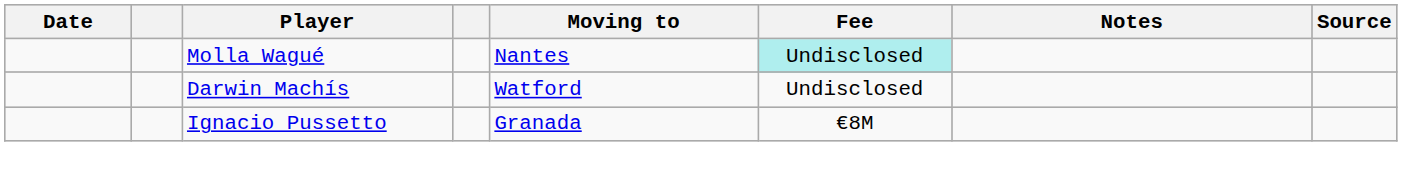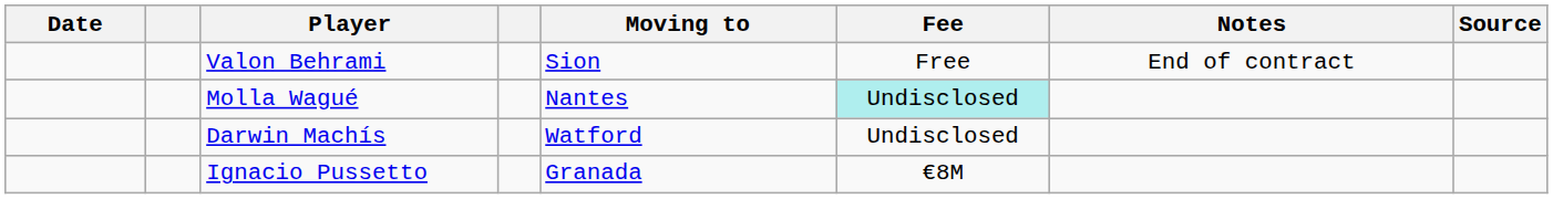 <table class="wikitable sortable">
 <tr>
 <th style="width:80px;">Date</th>
 <th style="width:30px;"></th>
 <th style="width:180px;">Player</th>
 <th style="width:20px;"></th>
 <th style="width:180px;">Moving to</th>
 <th style="width:120px;" class="unsortable">Fee</th>
 <th style="width:250px;" class="unsortable">Notes</th>
 <th style="width:20px;">Source</th>
+</tr>
+<tr>
+<td></td>
+<td align=center></td>
+<td> <a href='#'>Valon Behrami</a></td>
+<td align=center></td>
+<td> <a href='#'>Sion</a></td>
+<td align=center>Free</td>
+<td align=center>End of contract</td>
+<td></td>
 </tr>
 <tr>
 <td></td>
 <td align=center></td>
 <td> <a href='#'>Molla Wagué</a></td>
 <td align=center></td>
 <td> <a href='#'>Nantes</a></td>
 <td align=center style="background: paleturquoise;">Undisclosed</td>
 <td align=center></td>
 <td></td>
 </tr>
 <tr>
 <td></td>
 <td align=center></td>
 <td> <a href='#'>Darwin Machís</a></td>
 <td align=center></td>
 <td> <a href='#'>Watford</a></td>
 <td align=center>Undisclosed</td>
 <td align=center></td>
 <td></td>
 </tr>
 <tr>
 <td></td>
 <td align=center></td>
 <td> <a href='#'>Ignacio Pussetto</a></td>
 <td align=center></td>
 <td> <a href='#'>Granada</a></td>
 <td align=center>€8M</td>
 <td align=center></td>
 <td></td>
 </tr>
 </table>
